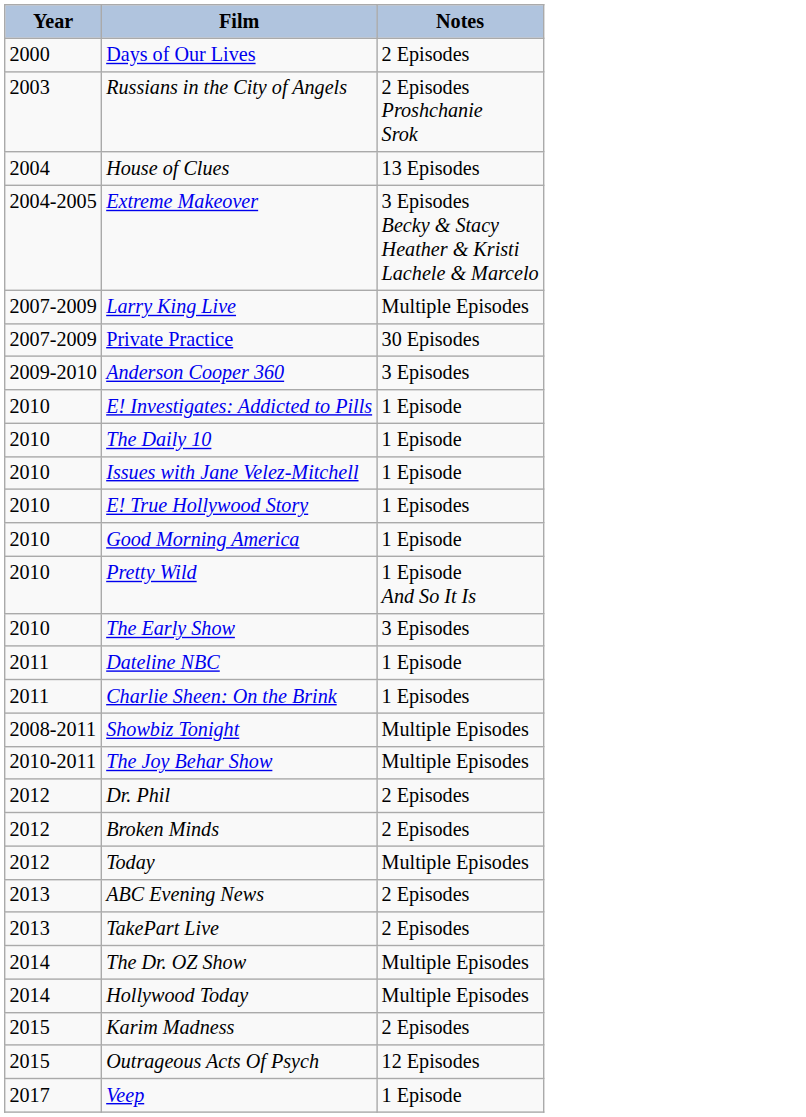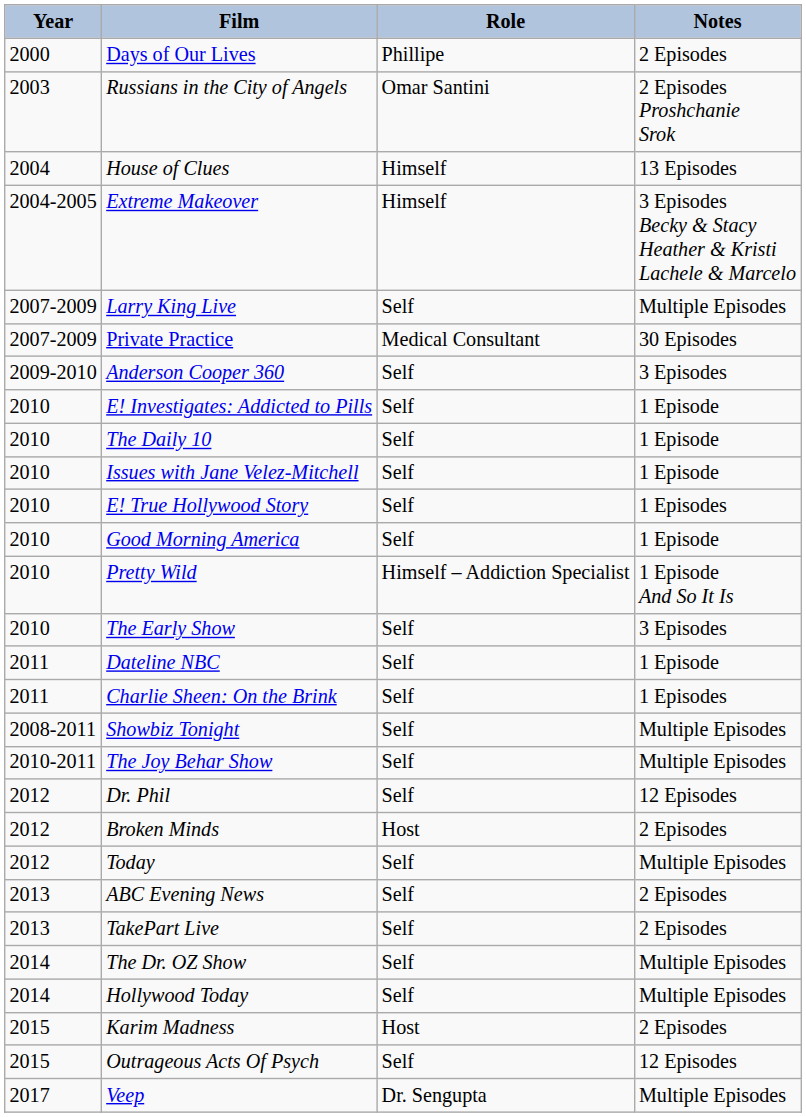 <table class="wikitable" style="font-size: 90%;">
 <tr align="center">
 <th style="background:#B0C4DE;">Year</th>
 <th style="background:#B0C4DE;">Film</th>
+<th style="background:#B0C4DE;">Role</th>
 <th style="background:#B0C4DE;">Notes</th>
 </tr>
 <tr valign="top">
 <td>2000</td>
 <td><a href='#'>Days of Our Lives</a></td>
+<td>Phillipe</td>
 <td>2 Episodes</td>
 </tr>
 <tr valign="top">
 <td>2003</td>
 <td><em>Russians in the City of Angels</em></td>
+<td>Omar Santini</td>
 <td>2 Episodes <br> <em>Proshchanie</em> <br>  <em>Srok</em></td>
 </tr>
 <tr valign="top">
 <td>2004</td>
 <td><em>House of Clues</em></td>
+<td>Himself</td>
 <td>13 Episodes</td>
 </tr>
 <tr valign="top">
 <td>2004-2005</td>
 <td><em><a href='#'>Extreme Makeover</a></em></td>
+<td>Himself</td>
 <td>3 Episodes <br> <em>Becky & Stacy</em> <br> <em>Heather & Kristi</em> <br> <em>Lachele & Marcelo</em></td>
 </tr>
 <tr valign="top">
 <td>2007-2009</td>
 <td><em><a href='#'>Larry King Live</a></em></td>
+<td>Self</td>
 <td>Multiple Episodes</td>
 </tr>
 <tr valign="top">
 <td>2007-2009</td>
 <td><em><a href='#'></em>Private Practice<em></a></em></td>
+<td>Medical Consultant</td>
 <td>30 Episodes</td>
 </tr>
 <tr valign="top">
 <td>2009-2010</td>
 <td><em><a href='#'>Anderson Cooper 360</a></em></td>
+<td>Self</td>
 <td>3 Episodes</td>
 </tr>
 <tr valign="top">
 <td>2010</td>
 <td><em><a href='#'>E! Investigates: Addicted to Pills</a></em></td>
+<td>Self</td>
 <td>1 Episode</td>
 </tr>
 <tr valign="top">
 <td>2010</td>
 <td><em><a href='#'>The Daily 10</a></em></td>
+<td>Self</td>
 <td>1 Episode</td>
 </tr>
 <tr valign="top">
 <td>2010</td>
 <td><em><a href='#'>Issues with Jane Velez-Mitchell</a></em></td>
+<td>Self</td>
 <td>1 Episode</td>
 </tr>
 <tr valign="top">
 <td>2010</td>
 <td><em><a href='#'>E! True Hollywood Story</a></em></td>
+<td>Self</td>
 <td>1 Episodes</td>
 </tr>
 <tr valign="top">
 <td>2010</td>
 <td><em><a href='#'>Good Morning America</a></em></td>
+<td>Self</td>
 <td>1 Episode</td>
 </tr>
 <tr valign="top">
 <td>2010</td>
 <td><em><a href='#'>Pretty Wild</a></em></td>
+<td>Himself – Addiction Specialist</td>
 <td>1 Episode <br> <em>And So It Is</em></td>
 </tr>
 <tr valign="top">
 <td>2010</td>
 <td><em><a href='#'>The Early Show</a></em></td>
+<td>Self</td>
 <td>3 Episodes</td>
 </tr>
 <tr valign="top">
 <td>2011</td>
 <td><em><a href='#'>Dateline NBC</a></em></td>
+<td>Self</td>
 <td>1 Episode</td>
 </tr>
 <tr valign="top">
 <td>2011</td>
 <td><em><a href='#'>Charlie Sheen: On the Brink</a></em></td>
+<td>Self</td>
 <td>1 Episodes</td>
 </tr>
 <tr valign="top">
 <td>2008-2011</td>
 <td><em><a href='#'>Showbiz Tonight</a></em></td>
+<td>Self</td>
 <td>Multiple Episodes</td>
 </tr>
 <tr valign="top">
 <td>2010-2011</td>
 <td><em><a href='#'>The Joy Behar Show</a></em></td>
+<td>Self</td>
 <td>Multiple Episodes</td>
 </tr>
 <tr valign="top">
 <td>2012</td>
 <td><em>Dr. Phil</em></td>
-<td>2 Episodes</td>
+<td>Self</td>
+<td>12 Episodes</td>
 </tr>
 <tr valign="top">
 <td>2012</td>
 <td><em>Broken Minds</em></td>
+<td>Host</td>
 <td>2 Episodes</td>
 </tr>
 <tr valign="top">
 <td>2012</td>
 <td><em>Today</em></td>
+<td>Self</td>
 <td>Multiple Episodes</td>
 </tr>
 <tr valign="top">
 <td>2013</td>
 <td><em>ABC Evening News</em></td>
+<td>Self</td>
 <td>2 Episodes</td>
 </tr>
 <tr valign="top">
 <td>2013</td>
 <td><em>TakePart Live</em></td>
+<td>Self</td>
 <td>2 Episodes</td>
 </tr>
 <tr valign="top">
 <td>2014</td>
 <td><em>The Dr. OZ Show</em></td>
+<td>Self</td>
 <td>Multiple Episodes</td>
 </tr>
 <tr valign="top">
 <td>2014</td>
 <td><em>Hollywood Today</em></td>
+<td>Self</td>
 <td>Multiple Episodes</td>
 </tr>
 <tr valign="top">
 <td>2015</td>
 <td><em>Karim Madness</em></td>
+<td>Host</td>
 <td>2 Episodes</td>
 </tr>
 <tr valign="top">
 <td>2015</td>
 <td><em>Outrageous Acts Of Psych</em></td>
+<td>Self</td>
 <td>12 Episodes</td>
 </tr>
 <tr valign="top">
 <td>2017</td>
 <td><em><a href='#'>Veep</a></em></td>
-<td>1 Episode</td>
+<td>Dr. Sengupta</td>
+<td>Multiple Episodes</td>
 </tr>
 </table>
